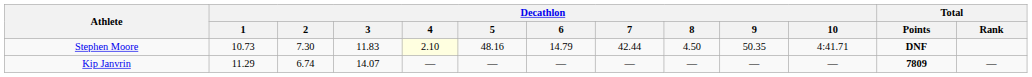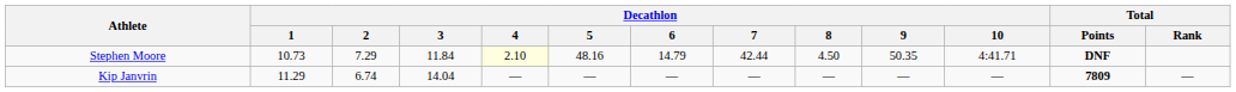 <table class="wikitable" style="font-size:95%; text-align:center;" width="95%">
 <tr>
 <th rowspan="2">Athlete</th>
 <th colspan="10"><a href='#'>Decathlon</a></th>
 <th colspan="2">Total</th>
 </tr>
 <tr>
 <th>1</th>
 <th>2</th>
 <th>3</th>
 <th>4</th>
 <th>5</th>
 <th>6</th>
 <th>7</th>
 <th>8</th>
 <th>9</th>
 <th>10</th>
 <th>Points</th>
 <th>Rank</th>
 </tr>
 <tr>
 <td width=20%><a href='#'>Stephen Moore</a></td>
 <td>10.73</td>
-<td>7.30</td>
-<td>11.83</td>
+<td>7.29</td>
+<td>11.84</td>
 <td style="background: lightyellow;">2.10</td>
 <td>48.16</td>
 <td>14.79</td>
 <td>42.44</td>
 <td>4.50</td>
 <td>50.35</td>
 <td>4:41.71</td>
 <td><strong>DNF</strong></td>
 <td></td>
 </tr>
 <tr>
 <td width=20%><a href='#'>Kip Janvrin</a></td>
 <td>11.29</td>
 <td>6.74</td>
-<td>14.07</td>
+<td>14.04</td>
 <td>—</td>
 <td>—</td>
 <td>—</td>
 <td>—</td>
 <td>—</td>
 <td>—</td>
 <td>—</td>
 <td><strong>7809</strong></td>
 <td>—</td>
 </tr>
 </table>
